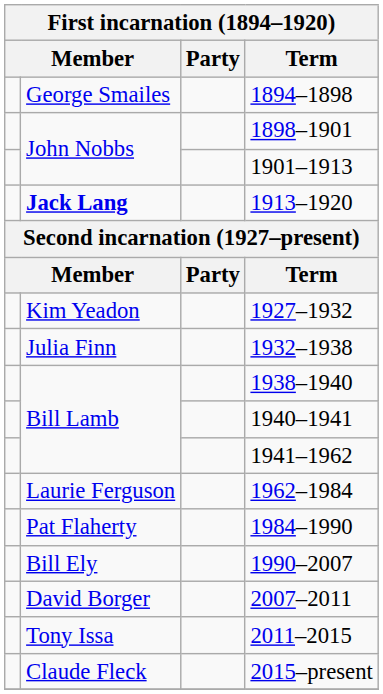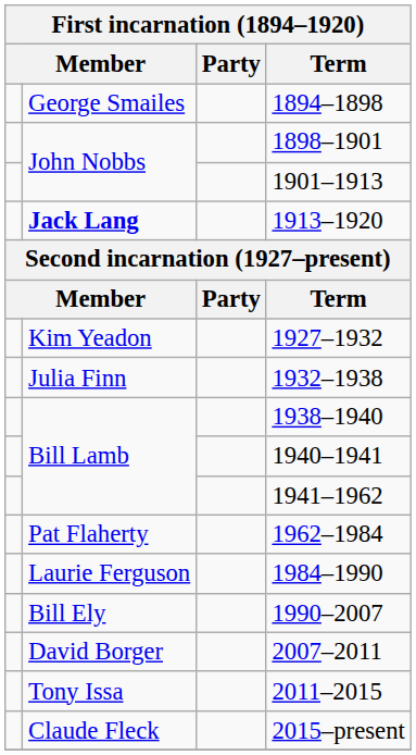 <table class="wikitable">
 <tr>
 <th colspan=4 style="border-right:0px;";>First incarnation (1894–1920)</th>
 </tr>
 <tr>
 <th colspan="2"><strong>Member</strong></th>
 <th><strong>Party</strong></th>
 <th><strong>Term</strong></th>
 </tr>
 <tr>
 <td> </td>
 <td><a href='#'>George Smailes</a></td>
 <td></td>
 <td><a href='#'>1894</a>–1898</td>
 </tr>
 <tr>
 <td> </td>
 <td rowspan="2"><a href='#'>John Nobbs</a></td>
 <td></td>
 <td><a href='#'>1898</a>–1901</td>
 </tr>
 <tr>
 <td> </td>
 <td></td>
 <td>1901–1913</td>
 </tr>
 <tr>
 <td> </td>
 <td><strong><a href='#'>Jack Lang</a></strong></td>
 <td></td>
 <td><a href='#'>1913</a>–1920</td>
 </tr>
 <tr>
 <th colspan=4 style="border-right:0px;";>Second incarnation (1927–present)</th>
 </tr>
 <tr>
 <th colspan="2"><strong>Member</strong></th>
 <th><strong>Party</strong></th>
 <th><strong>Term</strong></th>
 </tr>
 <tr>
 <td> </td>
 <td><a href='#'>Kim Yeadon</a></td>
 <td></td>
 <td><a href='#'>1927</a>–1932</td>
 </tr>
 <tr>
 <td> </td>
 <td><a href='#'>Julia Finn</a></td>
 <td></td>
 <td><a href='#'>1932</a>–1938</td>
 </tr>
 <tr>
 <td> </td>
 <td rowspan="3"><a href='#'>Bill Lamb</a></td>
 <td></td>
 <td><a href='#'>1938</a>–1940</td>
 </tr>
 <tr>
 <td> </td>
 <td></td>
 <td>1940–1941</td>
 </tr>
 <tr>
 <td> </td>
 <td></td>
 <td>1941–1962</td>
 </tr>
 <tr>
 <td> </td>
-<td><a href='#'>Laurie Ferguson</a></td>
+<td><a href='#'>Pat Flaherty</a></td>
 <td></td>
 <td><a href='#'>1962</a>–1984</td>
 </tr>
 <tr>
 <td> </td>
-<td><a href='#'>Pat Flaherty</a></td>
+<td><a href='#'>Laurie Ferguson</a></td>
 <td></td>
 <td><a href='#'>1984</a>–1990</td>
 </tr>
 <tr>
 <td> </td>
 <td><a href='#'>Bill Ely</a></td>
 <td></td>
 <td><a href='#'>1990</a>–2007</td>
 </tr>
 <tr>
 <td> </td>
 <td><a href='#'>David Borger</a></td>
 <td></td>
 <td><a href='#'>2007</a>–2011</td>
 </tr>
 <tr>
 <td> </td>
 <td><a href='#'>Tony Issa</a></td>
 <td></td>
 <td><a href='#'>2011</a>–2015</td>
 </tr>
 <tr>
 <td> </td>
 <td><a href='#'>Claude Fleck</a></td>
 <td></td>
 <td><a href='#'>2015</a>–present</td>
 </tr>
 <tr>
 </tr>
 </table>
